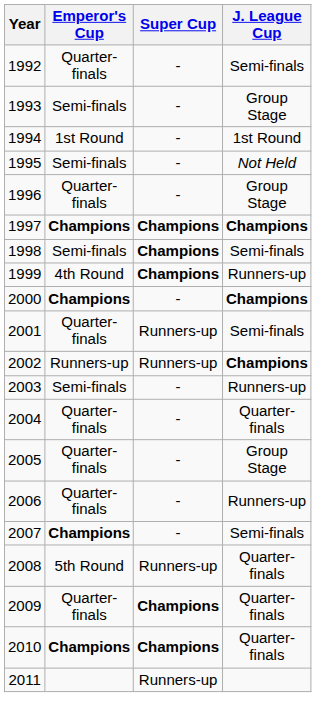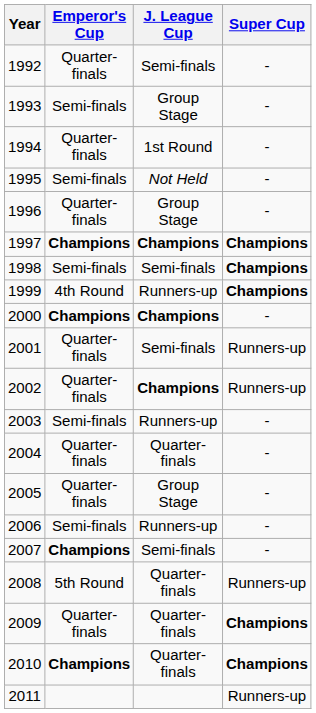 <table class="wikitable" style="width:40%; text-align: center;">
 <tr>
 <th>Year</th>
 <th><a href='#'>Emperor's Cup</a></th>
+<th><a href='#'>J. League Cup</a></th>
 <th><a href='#'>Super Cup</a></th>
-<th><a href='#'>J. League Cup</a></th>
 </tr>
 <tr>
 <td>1992</td>
 <td>Quarter-finals</td>
+<td>Semi-finals</td>
 <td>-</td>
-<td>Semi-finals</td>
 </tr>
 <tr>
 <td>1993</td>
 <td>Semi-finals</td>
+<td>Group Stage</td>
 <td>-</td>
-<td>Group Stage</td>
 </tr>
 <tr>
 <td>1994</td>
+<td>Quarter-finals</td>
 <td>1st Round</td>
 <td>-</td>
-<td>1st Round</td>
 </tr>
 <tr>
 <td>1995</td>
 <td>Semi-finals</td>
+<td><em>Not Held</em></td>
 <td>-</td>
-<td><em>Not Held</em></td>
 </tr>
 <tr>
 <td>1996</td>
 <td>Quarter-finals</td>
+<td>Group Stage</td>
 <td>-</td>
-<td>Group Stage</td>
 </tr>
 <tr>
 <td>1997</td>
 <td><strong>Champions</strong></td>
 <td><strong>Champions</strong></td>
 <td><strong>Champions</strong></td>
 </tr>
 <tr>
 <td>1998</td>
 <td>Semi-finals</td>
+<td>Semi-finals</td>
 <td><strong>Champions</strong></td>
-<td>Semi-finals</td>
 </tr>
 <tr>
 <td>1999</td>
 <td>4th Round</td>
+<td>Runners-up</td>
+<td><strong>Champions</strong></td>
+</tr>
+<tr>
+<td>2000</td>
+<td><strong>Champions</strong></td>
+<td><strong>Champions</strong></td>
+<td>-</td>
+</tr>
+<tr>
+<td>2001</td>
+<td>Quarter-finals</td>
+<td>Semi-finals</td>
+<td>Runners-up</td>
+</tr>
+<tr>
+<td>2002</td>
+<td>Quarter-finals</td>
 <td><strong>Champions</strong></td>
 <td>Runners-up</td>
 </tr>
 <tr>
-<td>2000</td>
-<td><strong>Champions</strong></td>
-<td>-</td>
-<td><strong>Champions</strong></td>
-</tr>
-<tr>
-<td>2001</td>
-<td>Quarter-finals</td>
-<td>Runners-up</td>
-<td>Semi-finals</td>
-</tr>
-<tr>
-<td>2002</td>
-<td>Runners-up</td>
-<td>Runners-up</td>
-<td><strong>Champions</strong></td>
-</tr>
-<tr>
 <td>2003</td>
 <td>Semi-finals</td>
+<td>Runners-up</td>
 <td>-</td>
-<td>Runners-up</td>
 </tr>
 <tr>
 <td>2004</td>
 <td>Quarter-finals</td>
+<td>Quarter-finals</td>
 <td>-</td>
-<td>Quarter-finals</td>
 </tr>
 <tr>
 <td>2005</td>
 <td>Quarter-finals</td>
+<td>Group Stage</td>
 <td>-</td>
-<td>Group Stage</td>
 </tr>
 <tr>
 <td>2006</td>
-<td>Quarter-finals</td>
+<td>Semi-finals</td>
+<td>Runners-up</td>
 <td>-</td>
-<td>Runners-up</td>
 </tr>
 <tr>
 <td>2007</td>
 <td><strong>Champions</strong></td>
+<td>Semi-finals</td>
 <td>-</td>
-<td>Semi-finals</td>
 </tr>
 <tr>
 <td>2008</td>
 <td>5th Round</td>
+<td>Quarter-finals</td>
 <td>Runners-up</td>
-<td>Quarter-finals</td>
 </tr>
 <tr>
 <td>2009</td>
 <td>Quarter-finals</td>
+<td>Quarter-finals</td>
 <td><strong>Champions</strong></td>
-<td>Quarter-finals</td>
 </tr>
 <tr>
 <td>2010</td>
 <td><strong>Champions</strong></td>
+<td>Quarter-finals</td>
 <td><strong>Champions</strong></td>
-<td>Quarter-finals</td>
 </tr>
 <tr>
 <td>2011</td>
 <td></td>
+<td></td>
 <td>Runners-up</td>
-<td></td>
 </tr>
 </table>
